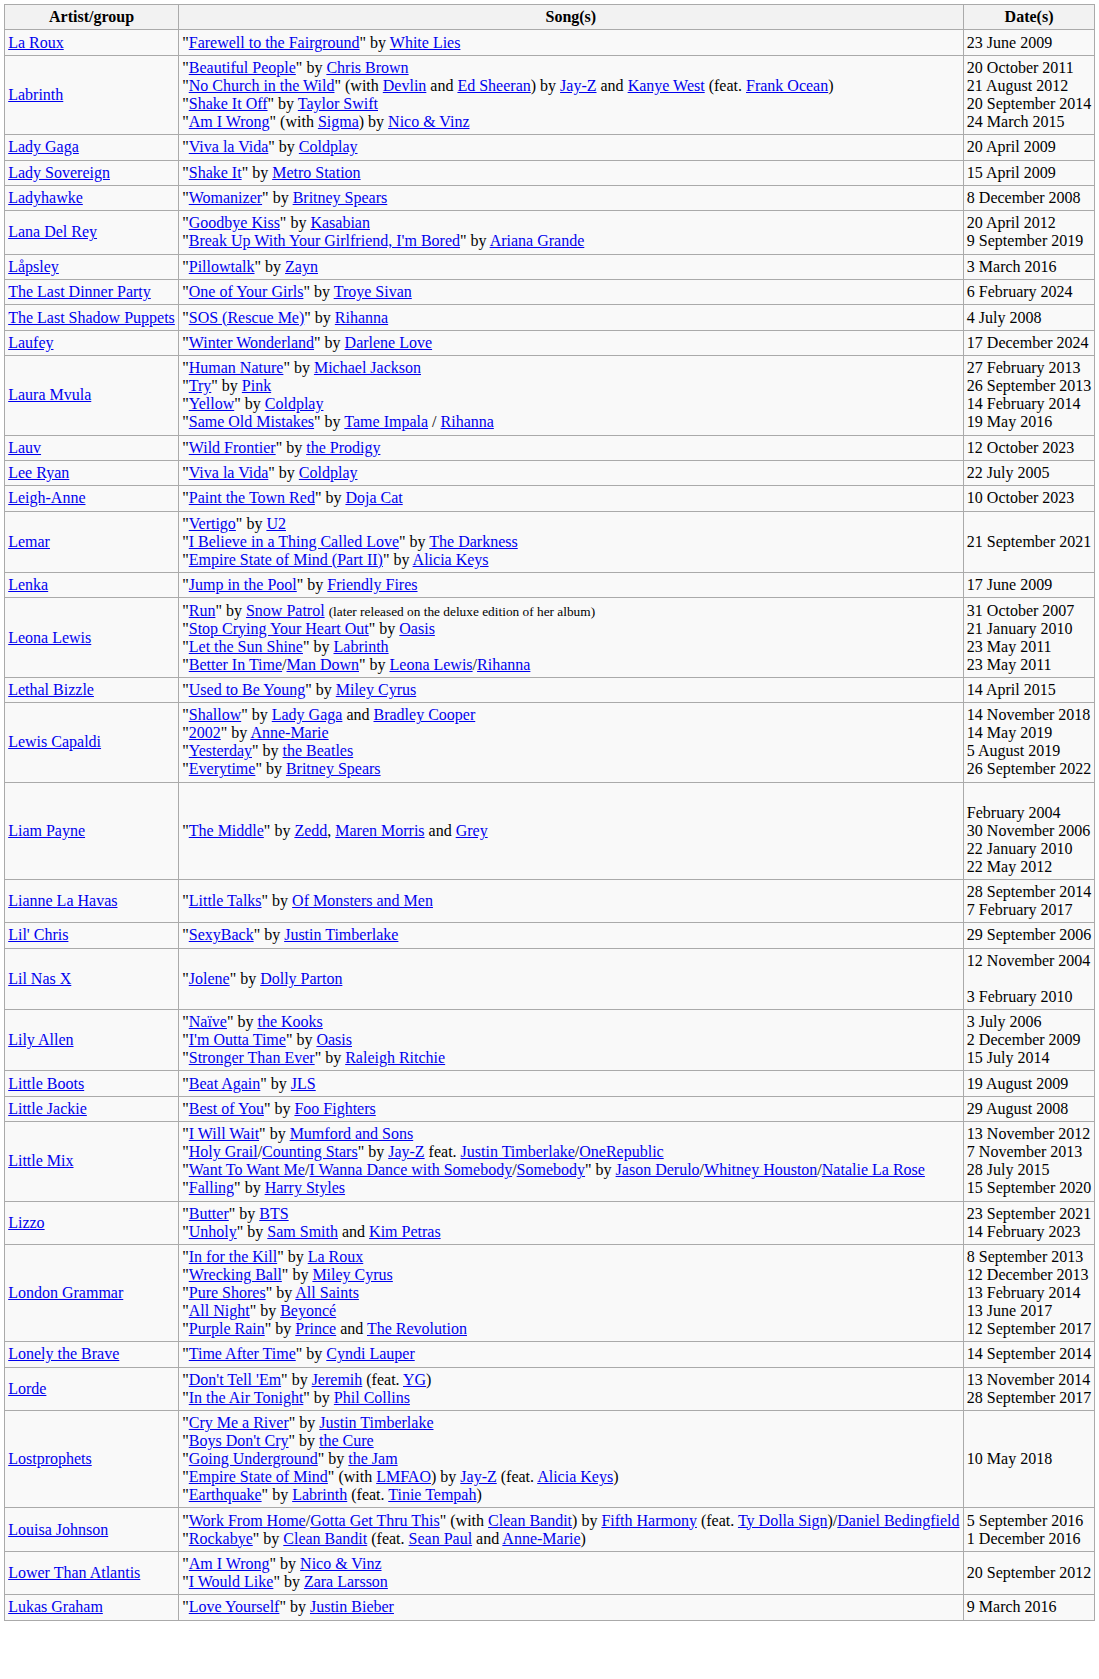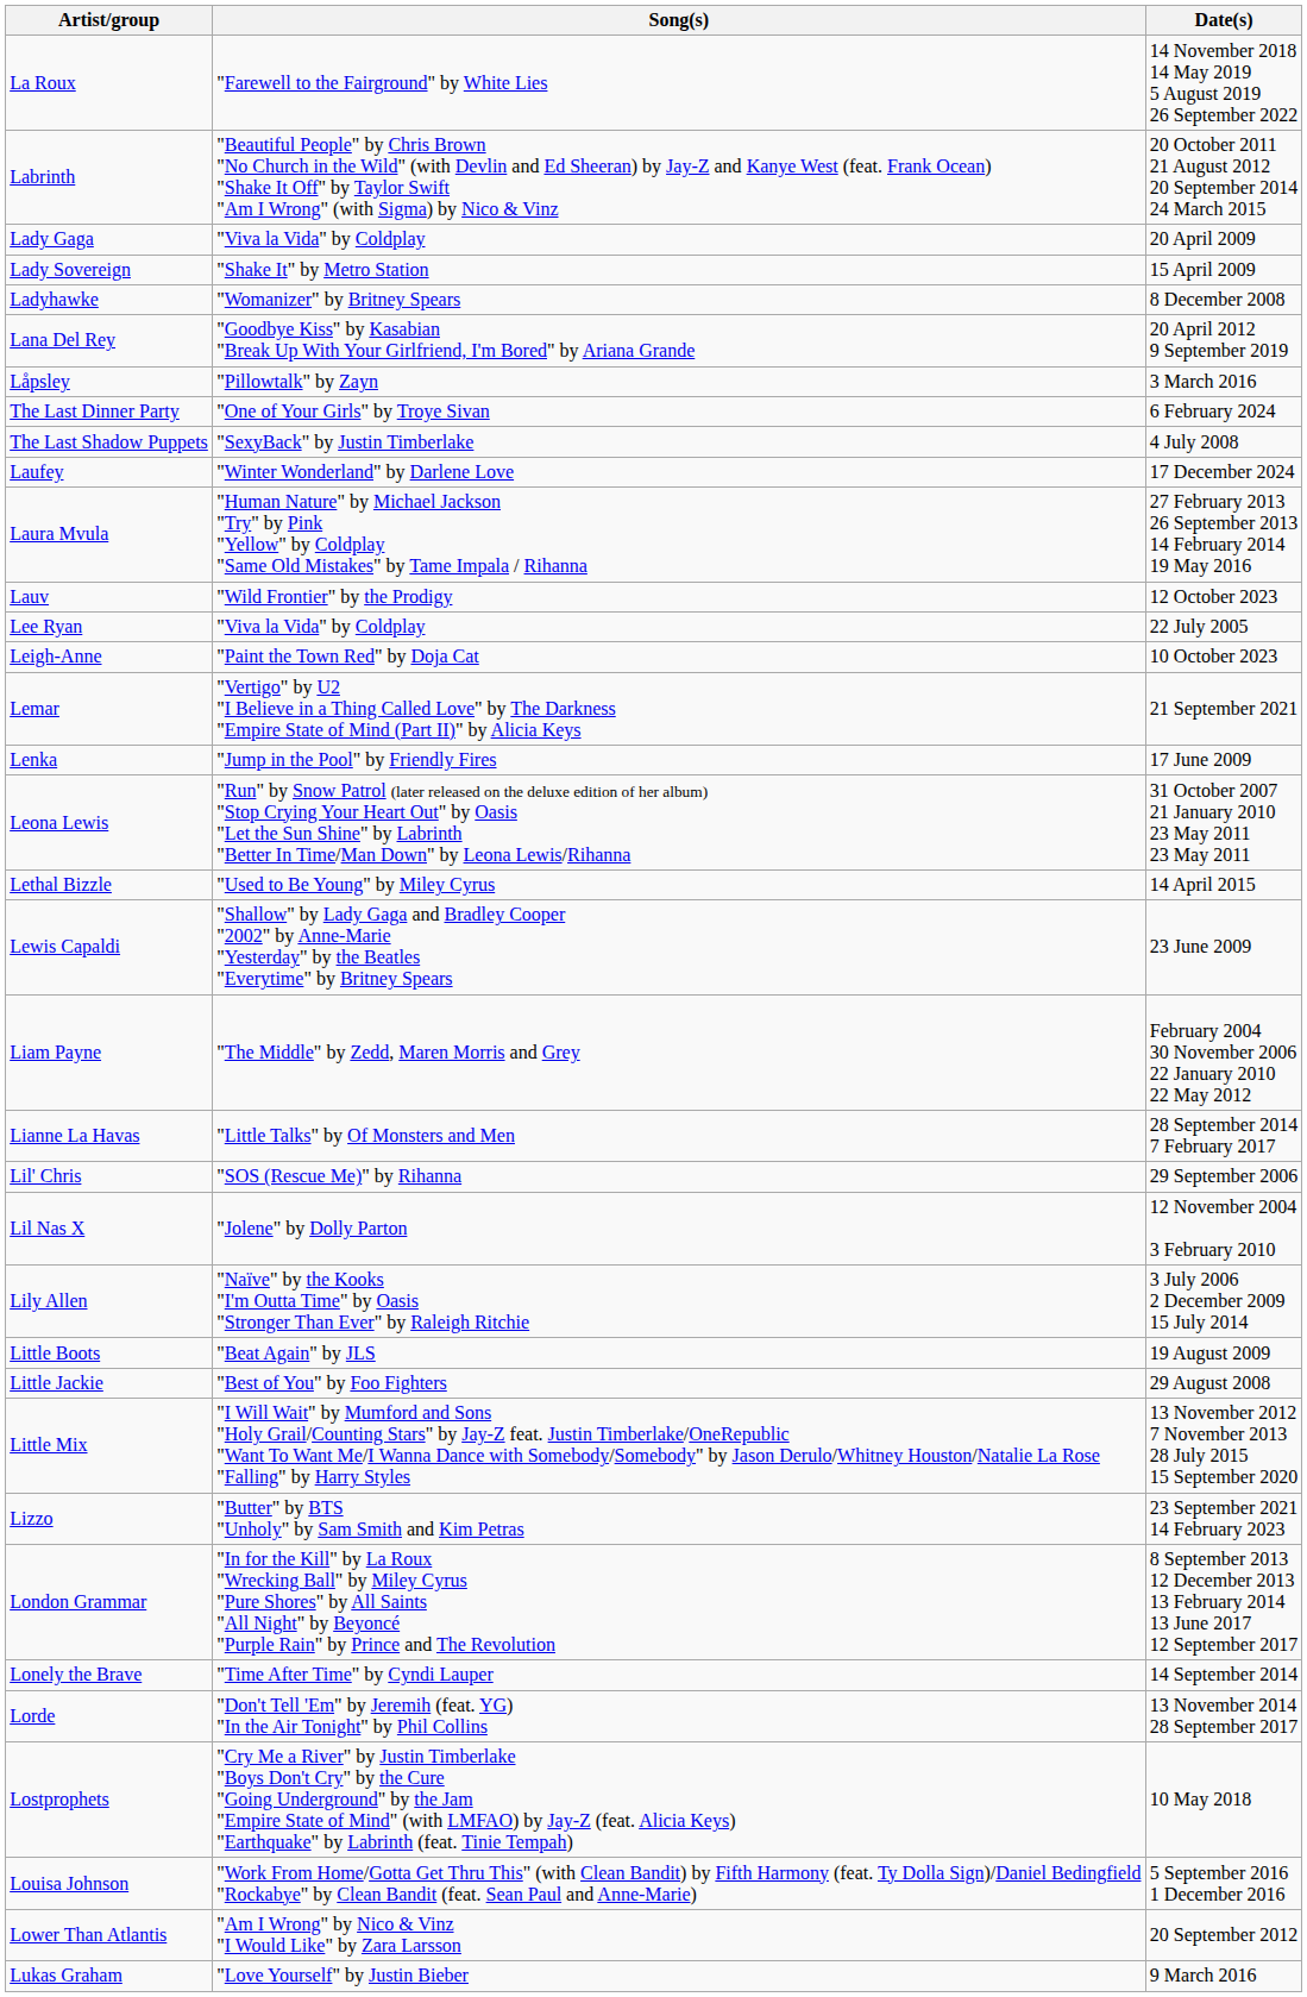 <table class="wikitable">
 <tr>
 <th>Artist/group</th>
 <th>Song(s)</th>
 <th>Date(s)</th>
 </tr>
 <tr>
 <td><a href='#'>La Roux</a></td>
 <td>"<a href='#'>Farewell to the Fairground</a>" by <a href='#'>White Lies</a></td>
-<td>23 June 2009</td>
+<td>14 November 2018<br>14 May 2019<br>5 August 2019<br>  26 September 2022</td>
 </tr>
 <tr>
 <td><a href='#'>Labrinth</a></td>
 <td>"<a href='#'>Beautiful People</a>" by <a href='#'>Chris Brown</a><br>"<a href='#'>No Church in the Wild</a>" (with <a href='#'>Devlin</a> and <a href='#'>Ed Sheeran</a>) by <a href='#'>Jay-Z</a> and <a href='#'>Kanye West</a> (feat. <a href='#'>Frank Ocean</a>)<br>"<a href='#'>Shake It Off</a>" by <a href='#'>Taylor Swift</a><br>"<a href='#'>Am I Wrong</a>" (with <a href='#'>Sigma</a>) by <a href='#'>Nico & Vinz</a></td>
 <td>20 October 2011<br>21 August 2012<br>20 September 2014<br>24 March 2015</td>
 </tr>
 <tr>
 <td><a href='#'>Lady Gaga</a></td>
 <td>"<a href='#'>Viva la Vida</a>" by <a href='#'>Coldplay</a></td>
 <td>20 April 2009</td>
 </tr>
 <tr>
 <td><a href='#'>Lady Sovereign</a></td>
 <td>"<a href='#'>Shake It</a>" by <a href='#'>Metro Station</a></td>
 <td>15 April 2009</td>
 </tr>
 <tr>
 <td><a href='#'>Ladyhawke</a></td>
 <td>"<a href='#'>Womanizer</a>" by <a href='#'>Britney Spears</a></td>
 <td>8 December 2008</td>
 </tr>
 <tr>
 <td><a href='#'>Lana Del Rey</a></td>
 <td>"<a href='#'>Goodbye Kiss</a>" by <a href='#'>Kasabian</a><br>"<a href='#'>Break Up With Your Girlfriend, I'm Bored</a>" by <a href='#'>Ariana Grande</a></td>
 <td>20 April 2012<br> 9 September 2019</td>
 </tr>
 <tr>
 <td><a href='#'>Låpsley</a></td>
 <td>"<a href='#'>Pillowtalk</a>" by <a href='#'>Zayn</a></td>
 <td>3 March 2016</td>
 </tr>
 <tr>
 <td><a href='#'>The Last Dinner Party</a></td>
 <td>"<a href='#'>One of Your Girls</a>" by <a href='#'>Troye Sivan</a></td>
 <td>6 February 2024</td>
 </tr>
 <tr>
 <td><a href='#'>The Last Shadow Puppets</a></td>
-<td>"<a href='#'>SOS (Rescue Me)</a>" by <a href='#'>Rihanna</a></td>
+<td>"<a href='#'>SexyBack</a>" by <a href='#'>Justin Timberlake</a></td>
 <td>4 July 2008</td>
 </tr>
 <tr>
 <td><a href='#'>Laufey</a></td>
 <td>"<a href='#'>Winter Wonderland</a>" by <a href='#'>Darlene Love</a></td>
 <td>17 December 2024</td>
 </tr>
 <tr>
 <td><a href='#'>Laura Mvula</a></td>
 <td>"<a href='#'>Human Nature</a>" by <a href='#'>Michael Jackson</a><br>"<a href='#'>Try</a>" by <a href='#'>Pink</a><br>"<a href='#'>Yellow</a>" by <a href='#'>Coldplay</a><br>"<a href='#'>Same Old Mistakes</a>" by <a href='#'>Tame Impala</a> / <a href='#'>Rihanna</a></td>
 <td>27 February 2013<br>26 September 2013<br>14 February 2014<br>19 May 2016</td>
 </tr>
 <tr>
 <td><a href='#'>Lauv</a></td>
 <td>"<a href='#'>Wild Frontier</a>" by <a href='#'>the Prodigy</a></td>
 <td>12 October 2023</td>
 </tr>
 <tr>
 <td><a href='#'>Lee Ryan</a></td>
 <td>"<a href='#'>Viva la Vida</a>" by <a href='#'>Coldplay</a></td>
 <td>22 July 2005</td>
 </tr>
 <tr>
 <td><a href='#'>Leigh-Anne</a></td>
 <td>"<a href='#'>Paint the Town Red</a>" by <a href='#'>Doja Cat</a></td>
 <td>10 October 2023</td>
 </tr>
 <tr>
 <td><a href='#'>Lemar</a></td>
 <td>"<a href='#'>Vertigo</a>" by <a href='#'>U2</a><br> "<a href='#'>I Believe in a Thing Called Love</a>" by <a href='#'>The Darkness</a><br>"<a href='#'>Empire State of Mind (Part II)</a>" by <a href='#'>Alicia Keys</a></td>
 <td>21 September 2021</td>
 </tr>
 <tr>
 <td><a href='#'>Lenka</a></td>
 <td>"<a href='#'>Jump in the Pool</a>" by <a href='#'>Friendly Fires</a></td>
 <td>17 June 2009</td>
 </tr>
 <tr>
 <td><a href='#'>Leona Lewis</a></td>
 <td>"<a href='#'>Run</a>" by <a href='#'>Snow Patrol</a> <small>(later released on the deluxe edition of her album)</small><br> "<a href='#'>Stop Crying Your Heart Out</a>" by <a href='#'>Oasis</a><br> "<a href='#'>Let the Sun Shine</a>" by <a href='#'>Labrinth</a><br> "<a href='#'>Better In Time</a>/<a href='#'>Man Down</a>" by <a href='#'>Leona Lewis</a>/<a href='#'>Rihanna</a></td>
 <td>31 October 2007<br>21 January 2010<br>23 May 2011<br>23 May 2011</td>
 </tr>
 <tr>
 <td><a href='#'>Lethal Bizzle</a></td>
 <td>"<a href='#'>Used to Be Young</a>" by <a href='#'>Miley Cyrus</a></td>
 <td>14 April 2015</td>
 </tr>
 <tr>
 <td><a href='#'>Lewis Capaldi</a></td>
 <td>"<a href='#'>Shallow</a>" by <a href='#'>Lady Gaga</a> and <a href='#'>Bradley Cooper</a> <br> "<a href='#'>2002</a>" by <a href='#'>Anne-Marie</a><br> "<a href='#'>Yesterday</a>" by <a href='#'>the Beatles</a><br> "<a href='#'>Everytime</a>" by <a href='#'>Britney Spears</a></td>
-<td>14 November 2018<br>14 May 2019<br>5 August 2019<br>  26 September 2022</td>
+<td>23 June 2009</td>
 </tr>
 <tr>
 <td><a href='#'>Liam Payne</a></td>
 <td>"<a href='#'>The Middle</a>" by <a href='#'>Zedd</a>, <a href='#'>Maren Morris</a> and <a href='#'>Grey</a></td>
 <td><br>February 2004<br>30 November 2006<br>22 January 2010<br>22 May 2012</td>
 </tr>
 <tr>
 <td><a href='#'>Lianne La Havas</a></td>
 <td>"<a href='#'>Little Talks</a>" by <a href='#'>Of Monsters and Men</a></td>
 <td>28 September 2014<br>7 February 2017</td>
 </tr>
 <tr>
 <td><a href='#'>Lil' Chris</a></td>
-<td>"<a href='#'>SexyBack</a>" by <a href='#'>Justin Timberlake</a></td>
+<td>"<a href='#'>SOS (Rescue Me)</a>" by <a href='#'>Rihanna</a></td>
 <td>29 September 2006</td>
 </tr>
 <tr>
 <td><a href='#'>Lil Nas X</a></td>
 <td>"<a href='#'>Jolene</a>" by <a href='#'>Dolly Parton</a></td>
 <td>12 November 2004<br><br>3 February 2010</td>
 </tr>
 <tr>
 <td><a href='#'>Lily Allen</a></td>
 <td>"<a href='#'>Naïve</a>" by <a href='#'>the Kooks</a><br> "<a href='#'>I'm Outta Time</a>" by <a href='#'>Oasis</a><br>"<a href='#'>Stronger Than Ever</a>" by <a href='#'>Raleigh Ritchie</a></td>
 <td>3 July 2006 <br> 2 December 2009<br>15 July 2014</td>
 </tr>
 <tr>
 <td><a href='#'>Little Boots</a></td>
 <td>"<a href='#'>Beat Again</a>" by <a href='#'>JLS</a></td>
 <td>19 August 2009</td>
 </tr>
 <tr>
 <td><a href='#'>Little Jackie</a></td>
 <td>"<a href='#'>Best of You</a>" by <a href='#'>Foo Fighters</a></td>
 <td>29 August 2008</td>
 </tr>
 <tr>
 <td><a href='#'>Little Mix</a></td>
 <td>"<a href='#'>I Will Wait</a>" by <a href='#'>Mumford and Sons</a><br>"<a href='#'>Holy Grail</a>/<a href='#'>Counting Stars</a>" by <a href='#'>Jay-Z</a> feat. <a href='#'>Justin Timberlake</a>/<a href='#'>OneRepublic</a><br>"<a href='#'>Want To Want Me</a>/<a href='#'>I Wanna Dance with Somebody</a>/<a href='#'>Somebody</a>" by <a href='#'>Jason Derulo</a>/<a href='#'>Whitney Houston</a>/<a href='#'>Natalie La Rose</a><br>"<a href='#'>Falling</a>" by <a href='#'>Harry Styles</a></td>
 <td>13 November 2012<br>7 November 2013<br>28 July 2015<br>15 September 2020</td>
 </tr>
 <tr>
 <td><a href='#'>Lizzo</a></td>
 <td>"<a href='#'>Butter</a>" by <a href='#'>BTS</a><br>"<a href='#'>Unholy</a>" by <a href='#'>Sam Smith</a> and <a href='#'>Kim Petras</a></td>
 <td>23 September 2021<br>14 February 2023</td>
 </tr>
 <tr>
 <td><a href='#'>London Grammar</a></td>
 <td>"<a href='#'>In for the Kill</a>" by <a href='#'>La Roux</a><br>"<a href='#'>Wrecking Ball</a>" by <a href='#'>Miley Cyrus</a><br>"<a href='#'>Pure Shores</a>" by <a href='#'>All Saints</a><br>"<a href='#'>All Night</a>" by <a href='#'>Beyoncé</a><br>"<a href='#'>Purple Rain</a>" by <a href='#'>Prince</a> and <a href='#'>The Revolution</a></td>
 <td>8 September 2013<br>12 December 2013<br>13 February 2014<br>13 June 2017<br>12 September 2017</td>
 </tr>
 <tr>
 <td><a href='#'>Lonely the Brave</a></td>
 <td>"<a href='#'>Time After Time</a>" by <a href='#'>Cyndi Lauper</a></td>
 <td>14 September 2014</td>
 </tr>
 <tr>
 <td><a href='#'>Lorde</a></td>
 <td>"<a href='#'>Don't Tell 'Em</a>" by <a href='#'>Jeremih</a> (feat. <a href='#'>YG</a>)<br>"<a href='#'>In the Air Tonight</a>" by <a href='#'>Phil Collins</a></td>
 <td>13 November 2014<br>28 September 2017</td>
 </tr>
 <tr>
 <td><a href='#'>Lostprophets</a></td>
 <td>"<a href='#'>Cry Me a River</a>" by <a href='#'>Justin Timberlake</a><br>"<a href='#'>Boys Don't Cry</a>" by <a href='#'>the Cure</a><br>"<a href='#'>Going Underground</a>" by <a href='#'>the Jam</a><br>"<a href='#'>Empire State of Mind</a>" (with <a href='#'>LMFAO</a>) by <a href='#'>Jay-Z</a> (feat. <a href='#'>Alicia Keys</a>)<br>"<a href='#'>Earthquake</a>" by <a href='#'>Labrinth</a> (feat. <a href='#'>Tinie Tempah</a>)</td>
 <td>10 May 2018</td>
 </tr>
 <tr>
 <td><a href='#'>Louisa Johnson</a></td>
 <td>"<a href='#'>Work From Home</a>/<a href='#'>Gotta Get Thru This</a>" (with <a href='#'>Clean Bandit</a>) by <a href='#'>Fifth Harmony</a> (feat. <a href='#'>Ty Dolla Sign</a>)/<a href='#'>Daniel Bedingfield</a><br>"<a href='#'>Rockabye</a>" by <a href='#'>Clean Bandit</a> (feat. <a href='#'>Sean Paul</a> and <a href='#'>Anne-Marie</a>)</td>
 <td>5 September 2016<br>1 December 2016</td>
 </tr>
 <tr>
 <td><a href='#'>Lower Than Atlantis</a></td>
 <td>"<a href='#'>Am I Wrong</a>" by <a href='#'>Nico & Vinz</a><br>"<a href='#'>I Would Like</a>" by <a href='#'>Zara Larsson</a></td>
 <td>20 September 2012</td>
 </tr>
 <tr>
 <td><a href='#'>Lukas Graham</a></td>
 <td>"<a href='#'>Love Yourself</a>" by <a href='#'>Justin Bieber</a></td>
 <td>9 March 2016</td>
 </tr>
 </table>
